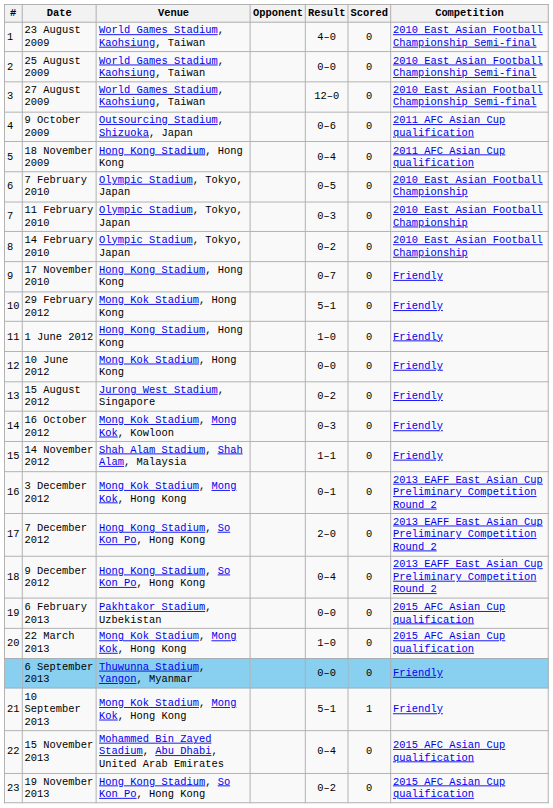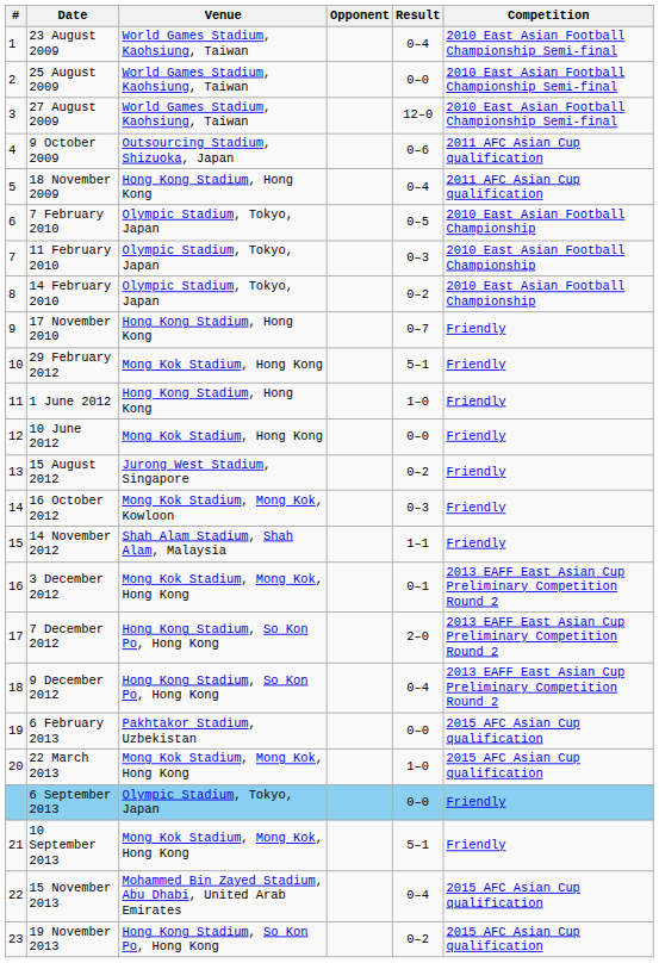 <table class="wikitable" style="font-size:90%; text-align: left;">
 <tr bgcolor="#CCCCCC" align="center">
 <th>#</th>
 <th>Date</th>
 <th>Venue</th>
 <th>Opponent</th>
 <th>Result</th>
-<th>Scored</th>
 <th>Competition</th>
 </tr>
 <tr>
 <td>1</td>
 <td>23 August 2009</td>
 <td><a href='#'>World Games Stadium</a>, <a href='#'>Kaohsiung</a>, Taiwan</td>
 <td></td>
-<td align=center>4–0</td>
-<td align=center>0</td>
+<td align=center>0–4</td>
 <td><a href='#'>2010 East Asian Football Championship Semi-final</a></td>
 </tr>
 <tr>
 <td>2</td>
 <td>25 August 2009</td>
 <td><a href='#'>World Games Stadium</a>, <a href='#'>Kaohsiung</a>, Taiwan</td>
 <td></td>
 <td align=center>0–0</td>
-<td align=center>0</td>
 <td><a href='#'>2010 East Asian Football Championship Semi-final</a></td>
 </tr>
 <tr>
 <td>3</td>
 <td>27 August 2009</td>
 <td><a href='#'>World Games Stadium</a>, <a href='#'>Kaohsiung</a>, Taiwan</td>
 <td></td>
 <td align=center>12–0</td>
-<td align=center>0</td>
 <td><a href='#'>2010 East Asian Football Championship Semi-final</a></td>
 </tr>
 <tr>
 <td>4</td>
 <td>9 October 2009</td>
 <td><a href='#'>Outsourcing Stadium</a>, <a href='#'>Shizuoka</a>, Japan</td>
 <td></td>
 <td align=center>0–6</td>
-<td align=center>0</td>
 <td><a href='#'>2011 AFC Asian Cup qualification</a></td>
 </tr>
 <tr>
 <td>5</td>
 <td>18 November 2009</td>
 <td><a href='#'>Hong Kong Stadium</a>, Hong Kong</td>
 <td></td>
 <td align=center>0–4</td>
-<td align=center>0</td>
 <td><a href='#'>2011 AFC Asian Cup qualification</a></td>
 </tr>
 <tr>
 <td>6</td>
 <td>7 February 2010</td>
 <td><a href='#'>Olympic Stadium</a>, Tokyo, Japan</td>
 <td></td>
 <td align=center>0–5</td>
-<td align=center>0</td>
 <td><a href='#'>2010 East Asian Football Championship</a></td>
 </tr>
 <tr>
 <td>7</td>
 <td>11 February 2010</td>
 <td><a href='#'>Olympic Stadium</a>, Tokyo, Japan</td>
 <td></td>
 <td align=center>0–3</td>
-<td align=center>0</td>
 <td><a href='#'>2010 East Asian Football Championship</a></td>
 </tr>
 <tr>
 <td>8</td>
 <td>14 February 2010</td>
 <td><a href='#'>Olympic Stadium</a>, Tokyo, Japan</td>
 <td></td>
 <td align=center>0–2</td>
-<td align=center>0</td>
 <td><a href='#'>2010 East Asian Football Championship</a></td>
 </tr>
 <tr>
 <td>9</td>
 <td>17 November 2010</td>
 <td><a href='#'>Hong Kong Stadium</a>, Hong Kong</td>
 <td></td>
 <td align=center>0–7</td>
-<td align=center>0</td>
 <td><a href='#'>Friendly</a></td>
 </tr>
 <tr>
 <td>10</td>
 <td>29 February 2012</td>
 <td><a href='#'>Mong Kok Stadium</a>, Hong Kong</td>
 <td></td>
 <td align=center>5–1</td>
-<td align=center>0</td>
 <td><a href='#'>Friendly</a></td>
 </tr>
 <tr>
 <td>11</td>
 <td>1 June 2012</td>
 <td><a href='#'>Hong Kong Stadium</a>, Hong Kong</td>
 <td></td>
 <td align=center>1–0</td>
-<td align=center>0</td>
 <td><a href='#'>Friendly</a></td>
 </tr>
 <tr>
 <td>12</td>
 <td>10 June 2012</td>
 <td><a href='#'>Mong Kok Stadium</a>, Hong Kong</td>
 <td></td>
 <td align=center>0–0</td>
-<td align=center>0</td>
 <td><a href='#'>Friendly</a></td>
 </tr>
 <tr>
 <td>13</td>
 <td>15 August 2012</td>
 <td><a href='#'>Jurong West Stadium</a>, Singapore</td>
 <td></td>
 <td align=center>0–2</td>
-<td align=center>0</td>
 <td><a href='#'>Friendly</a></td>
 </tr>
 <tr>
 <td>14</td>
 <td>16 October 2012</td>
 <td><a href='#'>Mong Kok Stadium</a>, <a href='#'>Mong Kok</a>, Kowloon</td>
 <td></td>
 <td align=center>0–3</td>
-<td align=center>0</td>
 <td><a href='#'>Friendly</a></td>
 </tr>
 <tr>
 <td>15</td>
 <td>14 November 2012</td>
 <td><a href='#'>Shah Alam Stadium</a>, <a href='#'>Shah Alam</a>, Malaysia</td>
 <td></td>
 <td align=center>1–1</td>
-<td align=center>0</td>
 <td><a href='#'>Friendly</a></td>
 </tr>
 <tr>
 <td>16</td>
 <td>3 December 2012</td>
 <td><a href='#'>Mong Kok Stadium</a>, <a href='#'>Mong Kok</a>, Hong Kong</td>
 <td></td>
 <td align=center>0–1</td>
-<td align=center>0</td>
 <td><a href='#'>2013 EAFF East Asian Cup Preliminary Competition Round 2</a></td>
 </tr>
 <tr>
 <td>17</td>
 <td>7 December 2012</td>
 <td><a href='#'>Hong Kong Stadium</a>, <a href='#'>So Kon Po</a>, Hong Kong</td>
 <td></td>
 <td align=center>2–0</td>
-<td align=center>0</td>
 <td><a href='#'>2013 EAFF East Asian Cup Preliminary Competition Round 2</a></td>
 </tr>
 <tr>
 <td>18</td>
 <td>9 December 2012</td>
 <td><a href='#'>Hong Kong Stadium</a>, <a href='#'>So Kon Po</a>, Hong Kong</td>
 <td></td>
 <td align=center>0–4</td>
-<td align=center>0</td>
 <td><a href='#'>2013 EAFF East Asian Cup Preliminary Competition Round 2</a></td>
 </tr>
 <tr>
 <td>19</td>
 <td>6 February 2013</td>
 <td><a href='#'>Pakhtakor Stadium</a>, Uzbekistan</td>
 <td></td>
 <td align=center>0–0</td>
-<td align=center>0</td>
 <td><a href='#'>2015 AFC Asian Cup qualification</a></td>
 </tr>
 <tr>
 <td>20</td>
 <td>22 March 2013</td>
 <td><a href='#'>Mong Kok Stadium</a>, <a href='#'>Mong Kok</a>, Hong Kong</td>
 <td></td>
 <td align=center>1–0</td>
-<td align=center>0</td>
 <td><a href='#'>2015 AFC Asian Cup qualification</a></td>
 </tr>
 <tr style="background-color:#89CFF0">
 <td></td>
 <td>6 September 2013</td>
-<td><a href='#'>Thuwunna Stadium</a>, <a href='#'>Yangon</a>, Myanmar</td>
+<td><a href='#'>Olympic Stadium</a>, Tokyo, Japan</td>
 <td></td>
 <td align="center">0–0</td>
-<td align="center">0</td>
 <td><a href='#'>Friendly</a></td>
 </tr>
 <tr>
 <td>21</td>
 <td>10 September 2013</td>
 <td><a href='#'>Mong Kok Stadium</a>, <a href='#'>Mong Kok</a>, Hong Kong</td>
 <td></td>
 <td align=center>5–1</td>
-<td align="center">1</td>
 <td><a href='#'>Friendly</a></td>
 </tr>
 <tr>
 <td>22</td>
 <td>15 November 2013</td>
 <td><a href='#'>Mohammed Bin Zayed Stadium</a>, <a href='#'>Abu Dhabi</a>, United Arab Emirates</td>
 <td></td>
 <td align=center>0–4</td>
-<td align=center>0</td>
 <td><a href='#'>2015 AFC Asian Cup qualification</a></td>
 </tr>
 <tr>
 <td>23</td>
 <td>19 November 2013</td>
 <td><a href='#'>Hong Kong Stadium</a>, <a href='#'>So Kon Po</a>, Hong Kong</td>
 <td></td>
 <td align=center>0–2</td>
-<td align=center>0</td>
 <td><a href='#'>2015 AFC Asian Cup qualification</a></td>
 </tr>
 </table>
